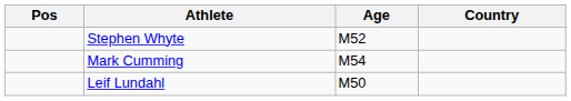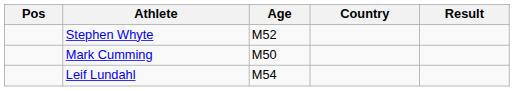 <table class="wikitable"  style="text-align:center; width:50%;">
 <tr>
 <th>Pos</th>
 <th>Athlete</th>
 <th>Age</th>
 <th>Country</th>
+<th>Result</th>
 </tr>
 <tr>
 <td align=center></td>
 <td align=left><a href='#'>Stephen Whyte</a></td>
 <td align=left>M52</td>
 <td align=left></td>
+<td></td>
 </tr>
 <tr>
 <td align=center></td>
 <td align=left><a href='#'>Mark Cumming</a></td>
-<td align=left>M54</td>
+<td align=left>M50</td>
 <td align=left></td>
+<td></td>
 </tr>
 <tr>
 <td align=center></td>
 <td align=left><a href='#'>Leif Lundahl</a></td>
-<td align=left>M50</td>
+<td align=left>M54</td>
 <td align=left></td>
+<td></td>
 </tr>
 </table>
